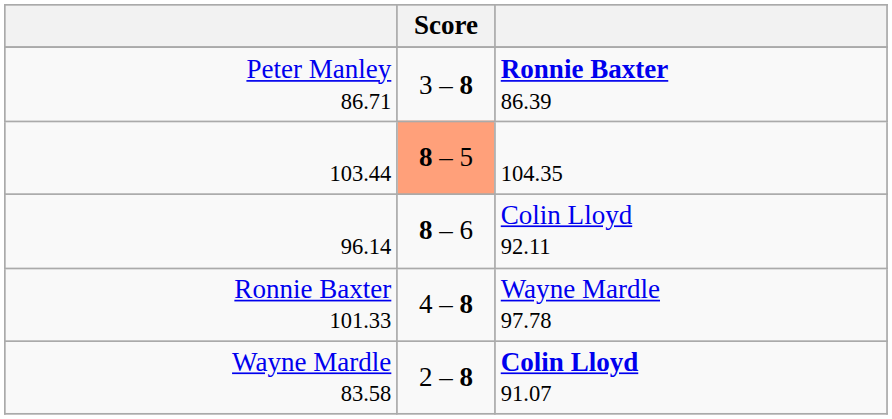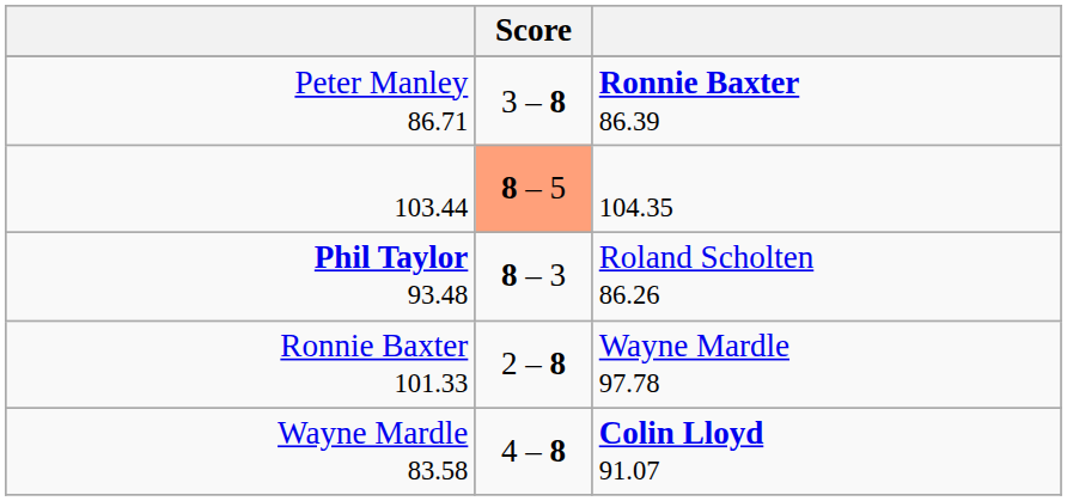 <table class=wikitable style="text-align:center">
 <tr>
 <th width=225></th>
 <th width=50>Score</th>
 <th width=225></th>
 </tr>
 <tr align=center>
 </tr>
 <tr align=left>
 <td align=right><a href='#'>Peter Manley</a> <br> <small><span>86.71</span></small></td>
 <td align=center>3 – <strong>8</strong></td>
 <td> <strong><a href='#'>Ronnie Baxter</a></strong><br> <small><span>86.39</span></small></td>
 </tr>
 <tr align=left>
 <td align=right><br> <small><span>103.44</span></small></td>
 <td align=center style="background: lightsalmon;"><strong>8</strong> – 5</td>
 <td><br> <small><span>104.35</span></small></td>
 </tr>
 <tr align=left>
-<td align=right><br> <small><span>96.14</span></small></td>
-<td align=center><strong>8</strong> – 6</td>
-<td> <a href='#'>Colin Lloyd</a><br> <small><span>92.11</span></small></td>
+<td align=right><strong><a href='#'>Phil Taylor</a></strong> <br> <small><span>93.48</span></small></td>
+<td align=center><strong>8</strong> – 3</td>
+<td> <a href='#'>Roland Scholten</a><br> <small><span>86.26</span></small></td>
 </tr>
 <tr align=left>
 <td align=right><a href='#'>Ronnie Baxter</a> <br> <small><span>101.33</span></small></td>
-<td align=center>4 – <strong>8</strong></td>
+<td align=center>2 – <strong>8</strong></td>
 <td> <a href='#'>Wayne Mardle</a><br> <small><span>97.78</span></small></td>
 </tr>
 <tr align=left>
 <td align=right><a href='#'>Wayne Mardle</a> <br> <small><span>83.58</span></small></td>
-<td align=center>2 – <strong>8</strong></td>
+<td align=center>4 – <strong>8</strong></td>
 <td> <strong><a href='#'>Colin Lloyd</a></strong><br> <small><span>91.07</span></small></td>
 </tr>
 </table>
